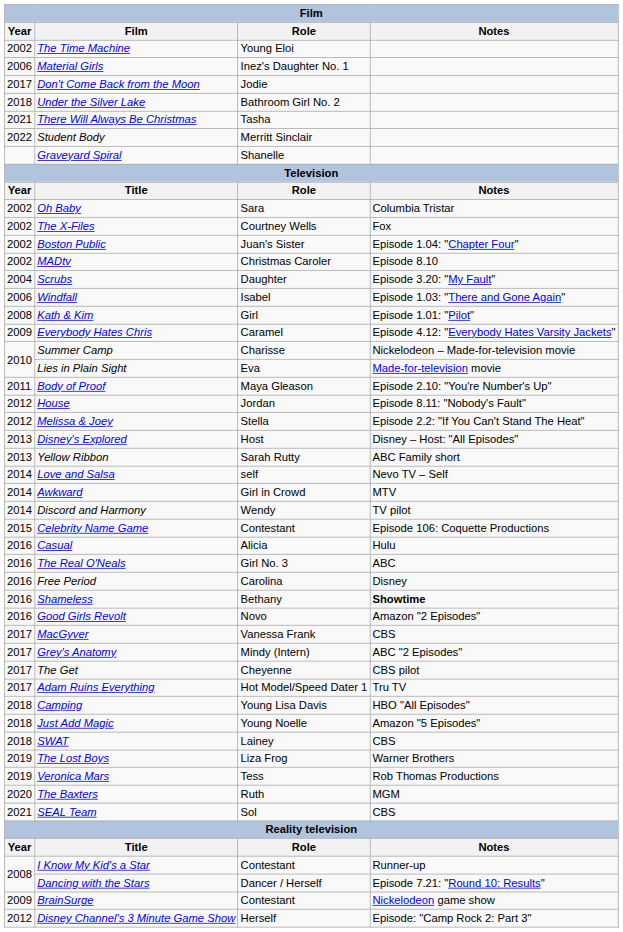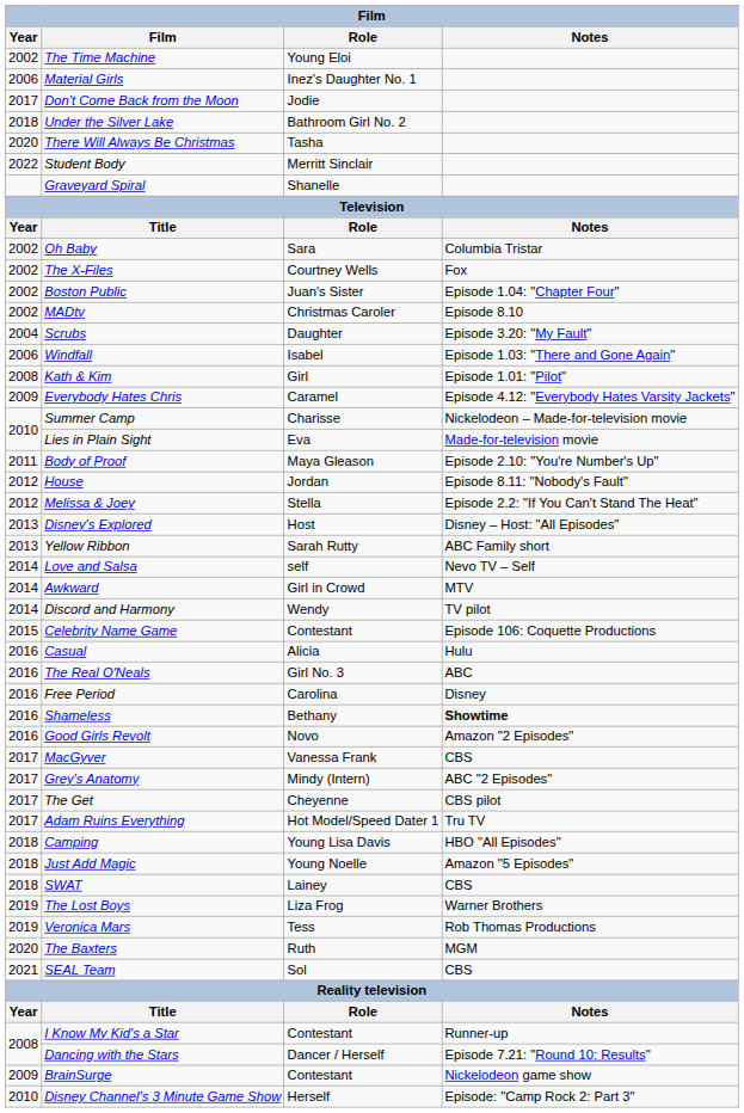 <table class="wikitable" style="font-size: 90%;">
 <tr>
 <th colspan="4" style="background: LightSteelBlue;">Film</th>
 </tr>
 <tr>
 <th>Year</th>
 <th>Film</th>
 <th>Role</th>
 <th>Notes</th>
 </tr>
 <tr>
 <td>2002</td>
 <td><em><a href='#'>The Time Machine</a></em></td>
 <td>Young Eloi</td>
 <td></td>
 </tr>
 <tr>
 <td>2006</td>
 <td><em><a href='#'>Material Girls</a></em></td>
 <td>Inez's Daughter No. 1</td>
 <td></td>
 </tr>
 <tr>
 <td>2017</td>
 <td><em><a href='#'>Don't Come Back from the Moon</a></em></td>
 <td>Jodie</td>
 <td></td>
 </tr>
 <tr>
 <td>2018</td>
 <td><em><a href='#'>Under the Silver Lake</a></em></td>
 <td>Bathroom Girl No. 2</td>
 <td></td>
 </tr>
 <tr>
-<td>2021</td>
+<td>2020</td>
 <td><em><a href='#'>There Will Always Be Christmas</a></em></td>
 <td>Tasha</td>
 <td></td>
 </tr>
 <tr>
 <td>2022</td>
 <td><em>Student Body</em></td>
 <td>Merritt Sinclair</td>
 <td></td>
 </tr>
 <tr>
 <td></td>
 <td><em><a href='#'>Graveyard Spiral</a></em></td>
 <td>Shanelle</td>
 <td></td>
 </tr>
 <tr>
 <th colspan="4" style="background: LightSteelBlue;">Television</th>
 </tr>
 <tr>
 <th>Year</th>
 <th>Title</th>
 <th>Role</th>
 <th>Notes</th>
 </tr>
 <tr>
 <td>2002</td>
 <td><em><a href='#'>Oh Baby</a></em></td>
 <td>Sara</td>
 <td>Columbia Tristar</td>
 </tr>
 <tr>
 <td>2002</td>
 <td><em><a href='#'>The X-Files</a></em></td>
 <td>Courtney Wells</td>
 <td>Fox</td>
 </tr>
 <tr>
 <td>2002</td>
 <td><em><a href='#'>Boston Public</a></em></td>
 <td>Juan's Sister</td>
 <td>Episode 1.04: "<a href='#'>Chapter Four</a>"</td>
 </tr>
 <tr>
 <td>2002</td>
 <td><em><a href='#'>MADtv</a></em></td>
 <td>Christmas Caroler</td>
 <td>Episode 8.10</td>
 </tr>
 <tr>
 <td>2004</td>
 <td><em><a href='#'>Scrubs</a></em></td>
 <td>Daughter</td>
 <td>Episode 3.20: "<a href='#'>My Fault</a>"</td>
 </tr>
 <tr>
 <td>2006</td>
 <td><em><a href='#'>Windfall</a></em></td>
 <td>Isabel</td>
 <td>Episode 1.03: "<a href='#'>There and Gone Again</a>"</td>
 </tr>
 <tr>
 <td>2008</td>
 <td><em><a href='#'>Kath & Kim</a></em></td>
 <td>Girl</td>
 <td>Episode 1.01: "<a href='#'>Pilot</a>"</td>
 </tr>
 <tr>
 <td>2009</td>
 <td><em><a href='#'>Everybody Hates Chris</a></em></td>
 <td>Caramel</td>
 <td>Episode 4.12: "<a href='#'>Everybody Hates Varsity Jackets</a>"</td>
 </tr>
 <tr>
 <td rowspan="2">2010</td>
 <td><em>Summer Camp</em></td>
 <td>Charisse</td>
 <td>Nickelodeon – Made-for-television movie</td>
 </tr>
 <tr>
 <td><em>Lies in Plain Sight</em></td>
 <td>Eva</td>
 <td><a href='#'>Made-for-television</a> movie</td>
 </tr>
 <tr>
 <td>2011</td>
 <td><em><a href='#'>Body of Proof</a></em></td>
 <td>Maya Gleason</td>
 <td>Episode 2.10: "You're Number's Up"</td>
 </tr>
 <tr>
 <td>2012</td>
 <td><em><a href='#'>House</a></em></td>
 <td>Jordan</td>
 <td>Episode 8.11: "Nobody's Fault"</td>
 </tr>
 <tr>
 <td>2012</td>
 <td><em><a href='#'>Melissa & Joey</a></em></td>
 <td>Stella</td>
 <td>Episode 2.2: "If You Can't Stand The Heat"</td>
 </tr>
 <tr>
 <td>2013</td>
 <td><em><a href='#'>Disney's Explored</a></em></td>
 <td>Host</td>
 <td>Disney – Host: "All Episodes"</td>
 </tr>
 <tr>
 <td>2013</td>
 <td><em>Yellow Ribbon</em></td>
 <td>Sarah Rutty</td>
 <td>ABC Family short</td>
 </tr>
 <tr>
 <td>2014</td>
 <td><em><a href='#'>Love and Salsa</a></em></td>
 <td>self</td>
 <td>Nevo TV – Self</td>
 </tr>
 <tr>
 <td>2014</td>
 <td><em><a href='#'>Awkward</a></em></td>
 <td>Girl in Crowd</td>
 <td>MTV</td>
 </tr>
 <tr>
 <td>2014</td>
 <td><em>Discord and Harmony</em></td>
 <td>Wendy</td>
 <td>TV pilot</td>
 </tr>
 <tr>
 <td>2015</td>
 <td><em><a href='#'>Celebrity Name Game</a></em></td>
 <td>Contestant</td>
 <td>Episode 106: Coquette Productions</td>
 </tr>
 <tr>
 <td>2016</td>
 <td><em><a href='#'>Casual</a></em></td>
 <td>Alicia</td>
 <td>Hulu</td>
 </tr>
 <tr>
 <td>2016</td>
 <td><em><a href='#'>The Real O'Neals</a></em></td>
 <td>Girl No. 3</td>
 <td>ABC</td>
 </tr>
 <tr>
 <td>2016</td>
 <td><em>Free Period</em></td>
 <td>Carolina</td>
 <td>Disney</td>
 </tr>
 <tr>
 <td>2016</td>
 <td><em><a href='#'>Shameless</a></em></td>
 <td>Bethany</td>
 <td><strong>Showtime</strong></td>
 </tr>
 <tr>
 <td>2016</td>
 <td><em><a href='#'>Good Girls Revolt</a></em></td>
 <td>Novo</td>
 <td>Amazon "2 Episodes"</td>
 </tr>
 <tr>
 <td>2017</td>
 <td><em><a href='#'>MacGyver</a></em></td>
 <td>Vanessa Frank</td>
 <td>CBS</td>
 </tr>
 <tr>
 <td>2017</td>
 <td><em><a href='#'>Grey's Anatomy</a></em></td>
 <td>Mindy (Intern)</td>
 <td>ABC "2 Episodes"</td>
 </tr>
 <tr>
 <td>2017</td>
 <td><em>The Get</em></td>
 <td>Cheyenne</td>
 <td>CBS pilot</td>
 </tr>
 <tr>
 <td>2017</td>
 <td><em><a href='#'>Adam Ruins Everything</a></em></td>
 <td>Hot Model/Speed Dater 1</td>
 <td>Tru TV</td>
 </tr>
 <tr>
 <td>2018</td>
 <td><em><a href='#'>Camping</a></em></td>
 <td>Young Lisa Davis</td>
 <td>HBO "All Episodes"</td>
 </tr>
 <tr>
 <td>2018</td>
 <td><em><a href='#'>Just Add Magic</a></em></td>
 <td>Young Noelle</td>
 <td>Amazon "5 Episodes"</td>
 </tr>
 <tr>
 <td>2018</td>
 <td><em><a href='#'>SWAT</a></em></td>
 <td>Lainey</td>
 <td>CBS</td>
 </tr>
 <tr>
 <td>2019</td>
 <td><em><a href='#'>The Lost Boys</a></em></td>
 <td>Liza Frog</td>
 <td>Warner Brothers</td>
 </tr>
 <tr>
 <td>2019</td>
 <td><em><a href='#'>Veronica Mars</a></em></td>
 <td>Tess</td>
 <td>Rob Thomas Productions</td>
 </tr>
 <tr>
 <td>2020</td>
 <td><em><a href='#'>The Baxters</a></em></td>
 <td>Ruth</td>
 <td>MGM</td>
 </tr>
 <tr>
 <td>2021</td>
 <td><em><a href='#'>SEAL Team</a></em></td>
 <td>Sol</td>
 <td>CBS</td>
 </tr>
 <tr>
 <th colspan="4" style="background: LightSteelBlue;">Reality television</th>
 </tr>
 <tr>
 <th>Year</th>
 <th>Title</th>
 <th>Role</th>
 <th>Notes</th>
 </tr>
 <tr>
 <td rowspan="2">2008</td>
 <td><em><a href='#'>I Know My Kid's a Star</a></em></td>
 <td>Contestant</td>
 <td>Runner-up</td>
 </tr>
 <tr>
 <td><em><a href='#'>Dancing with the Stars</a></em></td>
 <td>Dancer / Herself</td>
 <td>Episode 7.21: "<a href='#'>Round 10: Results</a>"</td>
 </tr>
 <tr>
 <td>2009</td>
 <td><em><a href='#'>BrainSurge</a></em></td>
 <td>Contestant</td>
 <td><a href='#'>Nickelodeon</a> game show</td>
 </tr>
 <tr>
-<td>2012</td>
+<td>2010</td>
 <td><em><a href='#'>Disney Channel's 3 Minute Game Show</a></em></td>
 <td>Herself</td>
 <td>Episode: "Camp Rock 2: Part 3"</td>
 </tr>
 </table>
